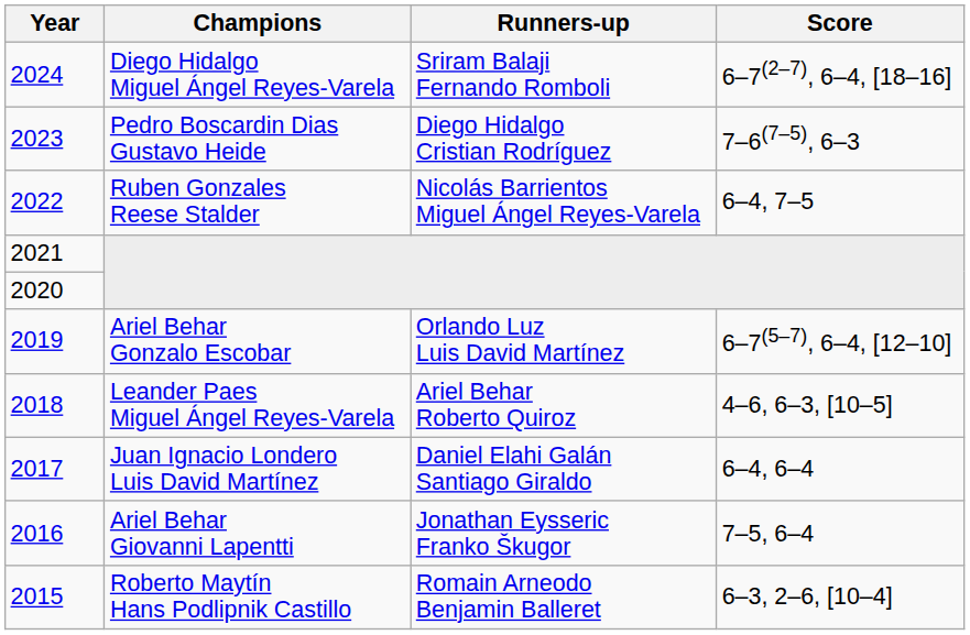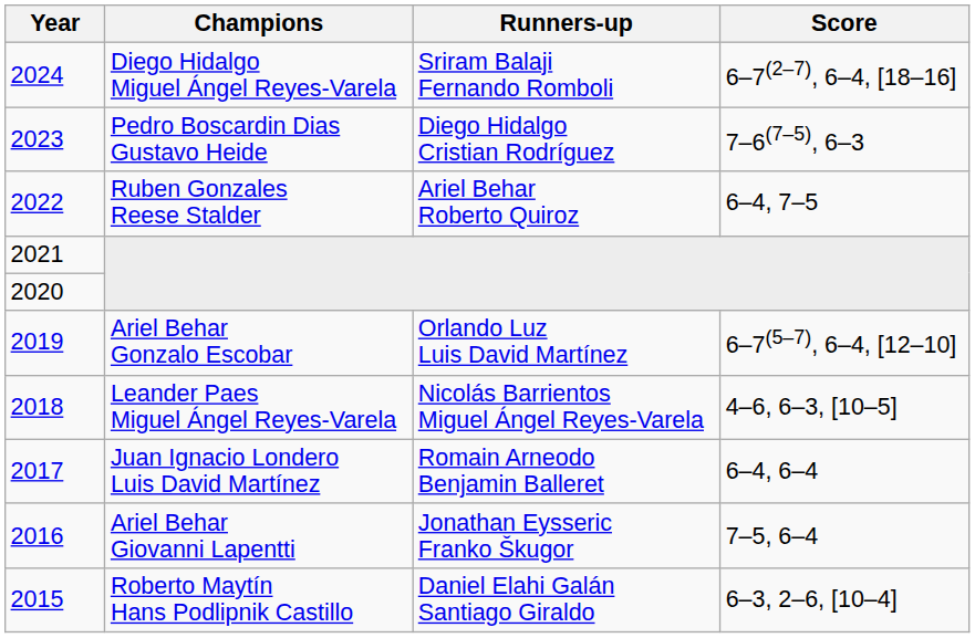 <table class="wikitable">
 <tr>
 <th width="60">Year</th>
 <th width="200">Champions</th>
 <th width="200">Runners-up</th>
 <th width="160">Score</th>
 </tr>
 <tr>
 <td><a href='#'>2024</a></td>
 <td> <a href='#'>Diego Hidalgo</a><br> <a href='#'>Miguel Ángel Reyes-Varela</a></td>
 <td> <a href='#'>Sriram Balaji</a><br> <a href='#'>Fernando Romboli</a></td>
 <td>6–7<sup>(2–7)</sup>, 6–4, [18–16]</td>
 </tr>
 <tr>
 <td><a href='#'>2023</a></td>
 <td> <a href='#'>Pedro Boscardin Dias</a><br> <a href='#'>Gustavo Heide</a></td>
 <td> <a href='#'>Diego Hidalgo</a><br> <a href='#'>Cristian Rodríguez</a></td>
 <td>7–6<sup>(7–5)</sup>, 6–3</td>
 </tr>
 <tr>
 <td><a href='#'>2022</a></td>
 <td> <a href='#'>Ruben Gonzales</a><br> <a href='#'>Reese Stalder</a></td>
-<td> <a href='#'>Nicolás Barrientos</a><br> <a href='#'>Miguel Ángel Reyes-Varela</a></td>
+<td> <a href='#'>Ariel Behar</a><br> <a href='#'>Roberto Quiroz</a></td>
 <td>6–4, 7–5</td>
 </tr>
 <tr>
 <td>2021</td>
 <td rowspan=2 colspan=3 bgcolor="#ededed"></td>
 </tr>
 <tr>
 <td>2020</td>
 </tr>
 <tr>
 <td><a href='#'>2019</a></td>
 <td> <a href='#'>Ariel Behar</a><br> <a href='#'>Gonzalo Escobar</a></td>
 <td> <a href='#'>Orlando Luz</a><br> <a href='#'>Luis David Martínez</a></td>
 <td>6–7<sup>(5–7)</sup>, 6–4, [12–10]</td>
 </tr>
 <tr>
 <td><a href='#'>2018</a></td>
 <td> <a href='#'>Leander Paes</a><br> <a href='#'>Miguel Ángel Reyes-Varela</a></td>
-<td> <a href='#'>Ariel Behar</a><br> <a href='#'>Roberto Quiroz</a></td>
+<td> <a href='#'>Nicolás Barrientos</a><br> <a href='#'>Miguel Ángel Reyes-Varela</a></td>
 <td>4–6, 6–3, [10–5]</td>
 </tr>
 <tr>
 <td><a href='#'>2017</a></td>
 <td> <a href='#'>Juan Ignacio Londero</a><br> <a href='#'>Luis David Martínez</a></td>
-<td> <a href='#'>Daniel Elahi Galán</a><br> <a href='#'>Santiago Giraldo</a></td>
+<td> <a href='#'>Romain Arneodo</a> <br> <a href='#'>Benjamin Balleret</a></td>
 <td>6–4, 6–4</td>
 </tr>
 <tr>
 <td><a href='#'>2016</a></td>
 <td> <a href='#'>Ariel Behar</a><br> <a href='#'>Giovanni Lapentti</a></td>
 <td> <a href='#'>Jonathan Eysseric</a><br> <a href='#'>Franko Škugor</a></td>
 <td>7–5, 6–4</td>
 </tr>
 <tr>
 <td><a href='#'>2015</a></td>
 <td> <a href='#'>Roberto Maytín</a><br> <a href='#'>Hans Podlipnik Castillo</a></td>
-<td> <a href='#'>Romain Arneodo</a> <br> <a href='#'>Benjamin Balleret</a></td>
+<td> <a href='#'>Daniel Elahi Galán</a><br> <a href='#'>Santiago Giraldo</a></td>
 <td>6–3, 2–6, [10–4]</td>
 </tr>
 </table>
